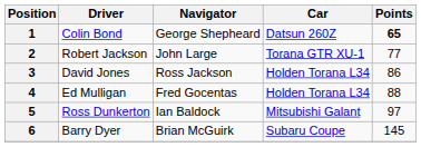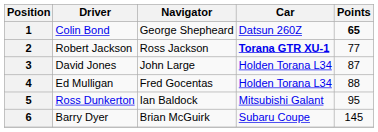 <table class="wikitable" border="1">
 <tr>
 <th>Position</th>
 <th>Driver</th>
 <th>Navigator</th>
 <th>Car</th>
 <th>Points</th>
 </tr>
 <tr>
 <th>1</th>
 <td><a href='#'>Colin Bond</a></td>
 <td>George Shepheard</td>
 <td><a href='#'>Datsun 260Z</a></td>
 <td align="center"><strong>65</strong></td>
 </tr>
 <tr>
 <th>2</th>
 <td>Robert Jackson</td>
-<td>John Large</td>
-<td><a href='#'>Torana GTR XU-1</a></td>
+<td>Ross Jackson</td>
+<td><strong><a href='#'>Torana GTR XU-1</a></strong></td>
 <td align="center">77</td>
 </tr>
 <tr>
 <th>3</th>
 <td>David Jones</td>
-<td>Ross Jackson</td>
+<td>John Large</td>
 <td><a href='#'>Holden Torana L34</a></td>
-<td align="center">86</td>
+<td align="center">87</td>
 </tr>
 <tr>
 <th>4</th>
 <td>Ed Mulligan</td>
 <td>Fred Gocentas</td>
 <td><a href='#'>Holden Torana L34</a></td>
 <td align="center">88</td>
 </tr>
 <tr>
 <th>5</th>
 <td><a href='#'>Ross Dunkerton</a></td>
 <td>Ian Baldock</td>
 <td><a href='#'>Mitsubishi Galant</a></td>
-<td align="center">97</td>
+<td align="center">95</td>
 </tr>
 <tr>
 <th>6</th>
 <td>Barry Dyer</td>
 <td>Brian McGuirk</td>
 <td><a href='#'>Subaru Coupe</a></td>
 <td align="center">145</td>
 </tr>
 <tr>
 </tr>
 </table>
